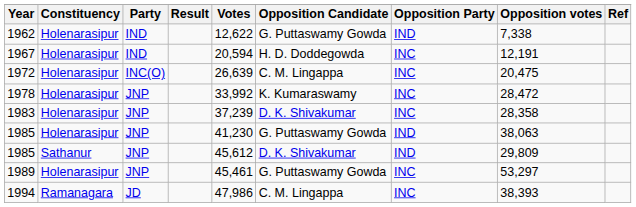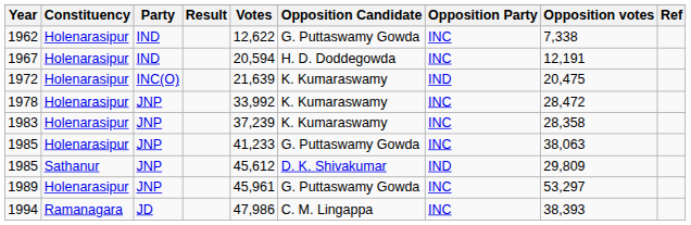 <table class="wikitable">
 <tr>
 </tr>
 <tr>
 <th>Year</th>
 <th>Constituency</th>
 <th>Party</th>
 <th>Result</th>
 <th>Votes</th>
 <th>Opposition Candidate</th>
 <th>Opposition Party</th>
 <th>Opposition votes</th>
 <th>Ref</th>
 </tr>
 <tr>
 <td>1962</td>
 <td><a href='#'>Holenarasipur</a></td>
 <td><a href='#'> IND</a></td>
 <td></td>
 <td>12,622</td>
 <td>G. Puttaswamy Gowda</td>
-<td><a href='#'>IND</a></td>
+<td><a href='#'>INC</a></td>
 <td>7,338</td>
 <td></td>
 </tr>
 <tr>
 <td>1967</td>
 <td><a href='#'>Holenarasipur</a></td>
 <td><a href='#'>IND</a></td>
 <td></td>
 <td>20,594</td>
 <td>H. D. Doddegowda</td>
 <td><a href='#'>INC</a></td>
 <td>12,191</td>
 <td></td>
 </tr>
 <tr>
 <td>1972</td>
 <td><a href='#'>Holenarasipur</a></td>
 <td><a href='#'> INC(O)</a></td>
 <td></td>
-<td>26,639</td>
-<td>C. M. Lingappa</td>
-<td><a href='#'>INC</a></td>
+<td>21,639</td>
+<td>K. Kumaraswamy</td>
+<td><a href='#'>IND</a></td>
 <td>20,475</td>
 <td></td>
 </tr>
 <tr>
 <td>1978</td>
 <td><a href='#'>Holenarasipur</a></td>
 <td><a href='#'>JNP</a></td>
 <td></td>
 <td>33,992</td>
 <td>K. Kumaraswamy</td>
 <td><a href='#'>INC</a></td>
 <td>28,472</td>
 <td></td>
 </tr>
 <tr>
 <td>1983</td>
 <td><a href='#'>Holenarasipur</a></td>
 <td><a href='#'>JNP</a></td>
 <td></td>
 <td>37,239</td>
-<td><a href='#'>D. K. Shivakumar</a></td>
+<td>K. Kumaraswamy</td>
 <td><a href='#'>INC</a></td>
 <td>28,358</td>
 <td></td>
 </tr>
 <tr>
 <td>1985</td>
 <td><a href='#'>Holenarasipur</a></td>
 <td><a href='#'>JNP</a></td>
 <td></td>
-<td>41,230</td>
+<td>41,233</td>
 <td>G. Puttaswamy Gowda</td>
-<td><a href='#'>IND</a></td>
+<td><a href='#'>INC</a></td>
 <td>38,063</td>
 <td></td>
 </tr>
 <tr>
 <td>1985</td>
 <td><a href='#'>Sathanur</a></td>
 <td><a href='#'>JNP</a></td>
 <td></td>
 <td>45,612</td>
 <td><a href='#'>D. K. Shivakumar</a></td>
 <td><a href='#'>IND</a></td>
 <td>29,809</td>
 <td></td>
 </tr>
 <tr>
 <td>1989</td>
 <td><a href='#'>Holenarasipur</a></td>
 <td><a href='#'>JNP</a></td>
 <td></td>
-<td>45,461</td>
+<td>45,961</td>
 <td>G. Puttaswamy Gowda</td>
 <td><a href='#'>INC</a></td>
 <td>53,297</td>
 <td></td>
 </tr>
 <tr>
 <td>1994</td>
 <td><a href='#'>Ramanagara</a></td>
 <td><a href='#'>JD</a></td>
 <td></td>
 <td>47,986</td>
 <td>C. M. Lingappa</td>
 <td><a href='#'>INC</a></td>
 <td>38,393</td>
 <td></td>
 </tr>
 </table>
